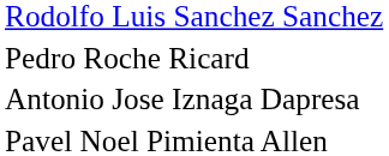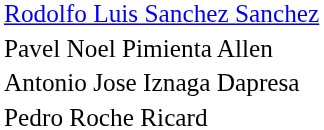 <table>
 <tr>
 <th></th>
 <td> <a href='#'>Rodolfo Luis Sanchez Sanchez</a></td>
 </tr>
 <tr>
 <th></th>
-<td>Pedro Roche Ricard</td>
+<td>Pavel Noel Pimienta Allen</td>
 </tr>
 <tr>
 <th></th>
 <td>Antonio Jose Iznaga Dapresa</td>
 </tr>
 <tr>
 <th></th>
-<td>Pavel Noel Pimienta Allen</td>
+<td>Pedro Roche Ricard</td>
 </tr>
 </table>
